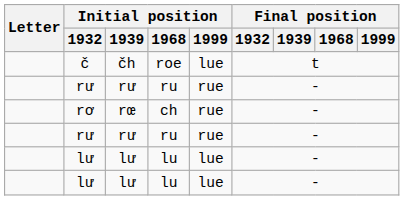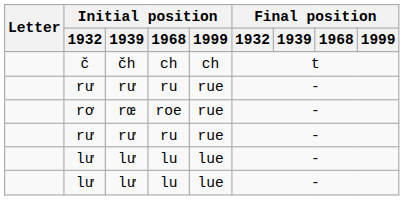 <table class="wikitable" style=text-align:center>
 <tr>
 <th rowspan="2">Letter</th>
 <th colspan="4">Initial position</th>
 <th colspan="4">Final position</th>
 </tr>
 <tr>
 <th>1932</th>
 <th>1939</th>
 <th>1968</th>
 <th>1999</th>
 <th>1932</th>
 <th>1939</th>
 <th>1968</th>
 <th>1999</th>
 </tr>
 <tr>
 <td></td>
 <td>č</td>
 <td>čh</td>
-<td>roe</td>
-<td>lue</td>
+<td>ch</td>
+<td>ch</td>
 <td colspan="4">t</td>
 </tr>
 <tr>
 <td></td>
 <td>rư</td>
 <td>rư</td>
 <td>ru</td>
 <td>rue</td>
 <td colspan="4">-</td>
 </tr>
 <tr>
 <td></td>
 <td>rơ</td>
 <td>rœ</td>
-<td>ch</td>
+<td>roe</td>
 <td>rue</td>
 <td colspan="4">-</td>
 </tr>
 <tr>
 <td></td>
 <td>rư</td>
 <td>rư</td>
 <td>ru</td>
 <td>rue</td>
 <td colspan="4">-</td>
 </tr>
 <tr>
 <td></td>
 <td>lư</td>
 <td>lư</td>
 <td>lu</td>
 <td>lue</td>
 <td colspan="4">-</td>
 </tr>
 <tr>
 <td></td>
 <td>lư</td>
 <td>lư</td>
 <td>lu</td>
 <td>lue</td>
 <td colspan="4">-</td>
 </tr>
 </table>
